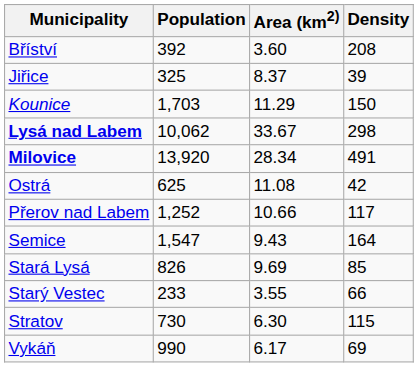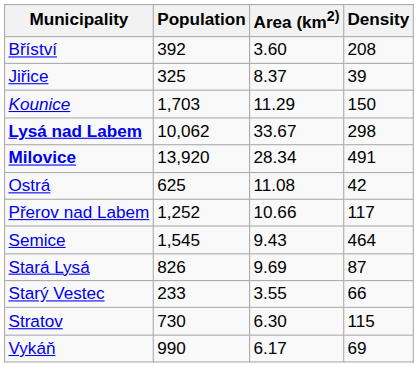 <table class="wikitable sortable">
 <tr>
 <th>Municipality</th>
 <th>Population</th>
 <th>Area (km<sup>2)</sup></th>
 <th>Density</th>
 </tr>
 <tr>
 <td><a href='#'>Bříství</a></td>
 <td>392</td>
 <td>3.60</td>
 <td>208</td>
 </tr>
 <tr>
 <td><a href='#'>Jiřice</a></td>
 <td>325</td>
 <td>8.37</td>
 <td>39</td>
 </tr>
 <tr>
 <td><em><a href='#'>Kounice</a></em></td>
 <td>1,703</td>
 <td>11.29</td>
 <td>150</td>
 </tr>
 <tr>
 <td><strong><a href='#'>Lysá nad Labem</a></strong></td>
 <td>10,062</td>
 <td>33.67</td>
 <td>298</td>
 </tr>
 <tr>
 <td><strong><a href='#'>Milovice</a></strong></td>
 <td>13,920</td>
 <td>28.34</td>
 <td>491</td>
 </tr>
 <tr>
 <td><a href='#'>Ostrá</a></td>
 <td>625</td>
 <td>11.08</td>
 <td>42</td>
 </tr>
 <tr>
 <td><a href='#'>Přerov nad Labem</a></td>
 <td>1,252</td>
 <td>10.66</td>
 <td>117</td>
 </tr>
 <tr>
 <td><a href='#'>Semice</a></td>
-<td>1,547</td>
+<td>1,545</td>
 <td>9.43</td>
-<td>164</td>
+<td>464</td>
 </tr>
 <tr>
 <td><a href='#'>Stará Lysá</a></td>
 <td>826</td>
 <td>9.69</td>
-<td>85</td>
+<td>87</td>
 </tr>
 <tr>
 <td><a href='#'>Starý Vestec</a></td>
 <td>233</td>
 <td>3.55</td>
 <td>66</td>
 </tr>
 <tr>
 <td><a href='#'>Stratov</a></td>
 <td>730</td>
 <td>6.30</td>
 <td>115</td>
 </tr>
 <tr>
 <td><a href='#'>Vykáň</a></td>
 <td>990</td>
 <td>6.17</td>
 <td>69</td>
 </tr>
 </table>
